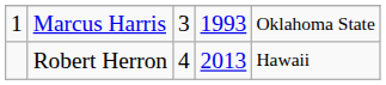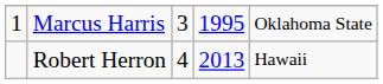 <table class="wikitable">
 <tr>
 </tr>
 <tr>
 <td>1</td>
 <td><a href='#'>Marcus Harris</a></td>
 <td>3</td>
-<td><a href='#'>1993</a></td>
+<td><a href='#'>1995</a></td>
 <td style="font-size:80%;">Oklahoma State</td>
 </tr>
 <tr>
 <td></td>
 <td>Robert Herron</td>
 <td>4</td>
 <td><a href='#'>2013</a></td>
 <td style="font-size:80%;">Hawaii</td>
 </tr>
 </table>
